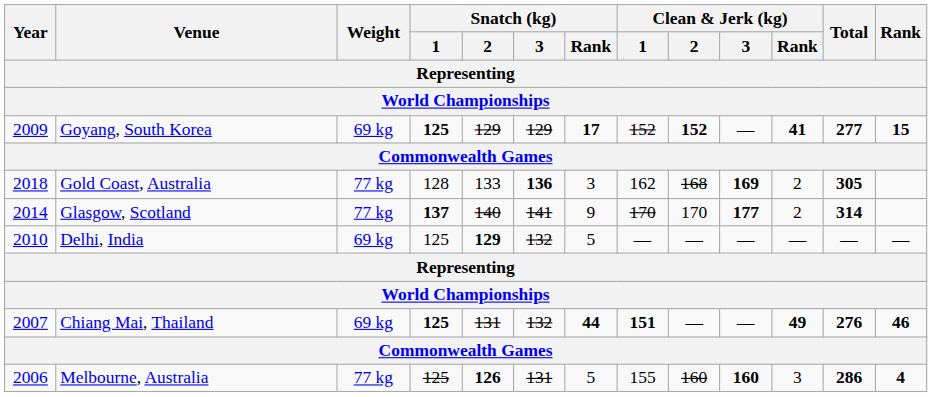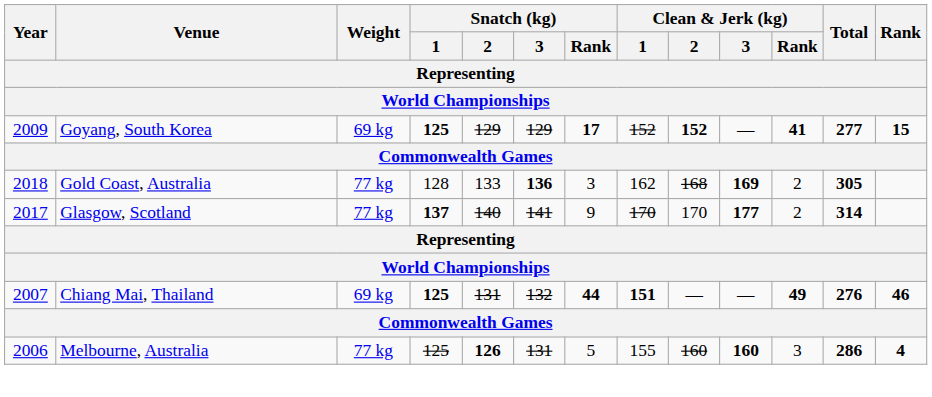 <table class = "wikitable" style="text-align:center;">
 <tr>
 <th rowspan=2 width=40>Year</th>
 <th rowspan=2 width=250>Venue</th>
 <th rowspan=2 width=60>Weight</th>
 <th colspan=4>Snatch (kg)</th>
 <th colspan=4>Clean & Jerk (kg)</th>
 <th rowspan=2 width=40>Total</th>
 <th rowspan=2 width=40>Rank</th>
 </tr>
 <tr>
 <th width=40>1</th>
 <th width=40>2</th>
 <th width=40>3</th>
 <th width=40>Rank</th>
 <th width=40>1</th>
 <th width=40>2</th>
 <th width=40>3</th>
 <th width=40>Rank</th>
 </tr>
 <tr>
 <th colspan=13>Representing </th>
 </tr>
 <tr>
 <th colspan=13><a href='#'>World Championships</a></th>
 </tr>
 <tr>
 <td><a href='#'>2009</a></td>
 <td align=left> <a href='#'>Goyang</a>, <a href='#'>South Korea</a></td>
 <td><a href='#'>69 kg</a></td>
 <td><strong>125</strong></td>
 <td><s>129</s></td>
 <td><s>129</s></td>
 <td><strong>17</strong></td>
 <td><s>152</s></td>
 <td><strong>152</strong></td>
 <td>—</td>
 <td><strong>41</strong></td>
 <td><strong>277</strong></td>
 <td><strong>15</strong></td>
 </tr>
 <tr>
 <th colspan=13><a href='#'>Commonwealth Games</a></th>
 </tr>
 <tr>
 <td><a href='#'>2018</a></td>
 <td align=left> <a href='#'>Gold Coast</a>, <a href='#'>Australia</a></td>
 <td><a href='#'>77 kg</a></td>
 <td>128</td>
 <td>133</td>
 <td><strong>136</strong></td>
 <td>3</td>
 <td>162</td>
 <td><s>168</s></td>
 <td><strong>169</strong></td>
 <td>2</td>
 <td><strong>305</strong></td>
 <td><strong></strong></td>
 </tr>
 <tr>
-<td><a href='#'>2014</a></td>
+<td><a href='#'>2017</a></td>
 <td align=left> <a href='#'>Glasgow</a>, <a href='#'>Scotland</a></td>
 <td><a href='#'>77 kg</a></td>
 <td><strong>137</strong></td>
 <td><s>140</s></td>
 <td><s>141</s></td>
 <td>9</td>
 <td><s>170</s></td>
 <td>170</td>
 <td><strong>177</strong></td>
 <td>2</td>
 <td><strong>314</strong></td>
 <td><strong></strong></td>
-</tr>
-<tr>
-<td><a href='#'>2010</a></td>
-<td align=left> <a href='#'>Delhi</a>, <a href='#'>India</a></td>
-<td><a href='#'>69 kg</a></td>
-<td>125</td>
-<td><strong>129</strong></td>
-<td><s>132</s></td>
-<td>5</td>
-<td>—</td>
-<td>—</td>
-<td>—</td>
-<td>—</td>
-<td>—</td>
-<td>—</td>
 </tr>
 <tr>
 <th colspan=13>Representing </th>
 </tr>
 <tr>
 <th colspan=13><a href='#'>World Championships</a></th>
 </tr>
 <tr>
 <td><a href='#'>2007</a></td>
 <td align=left> <a href='#'>Chiang Mai</a>, <a href='#'>Thailand</a></td>
 <td><a href='#'>69 kg</a></td>
 <td><strong>125</strong></td>
 <td><s>131</s></td>
 <td><s>132</s></td>
 <td><strong>44</strong></td>
 <td><strong>151</strong></td>
 <td>—</td>
 <td>—</td>
 <td><strong>49</strong></td>
 <td><strong>276</strong></td>
 <td><strong>46</strong></td>
 </tr>
 <tr>
 <th colspan=13><a href='#'>Commonwealth Games</a></th>
 </tr>
 <tr>
 <td><a href='#'>2006</a></td>
 <td align=left> <a href='#'>Melbourne</a>, <a href='#'>Australia</a></td>
 <td><a href='#'>77 kg</a></td>
 <td><s>125</s></td>
 <td><strong>126</strong></td>
 <td><s>131</s></td>
 <td>5</td>
 <td>155</td>
 <td><s>160</s></td>
 <td><strong>160</strong></td>
 <td>3</td>
 <td><strong>286</strong></td>
 <td><strong>4</strong></td>
 </tr>
 </table>
